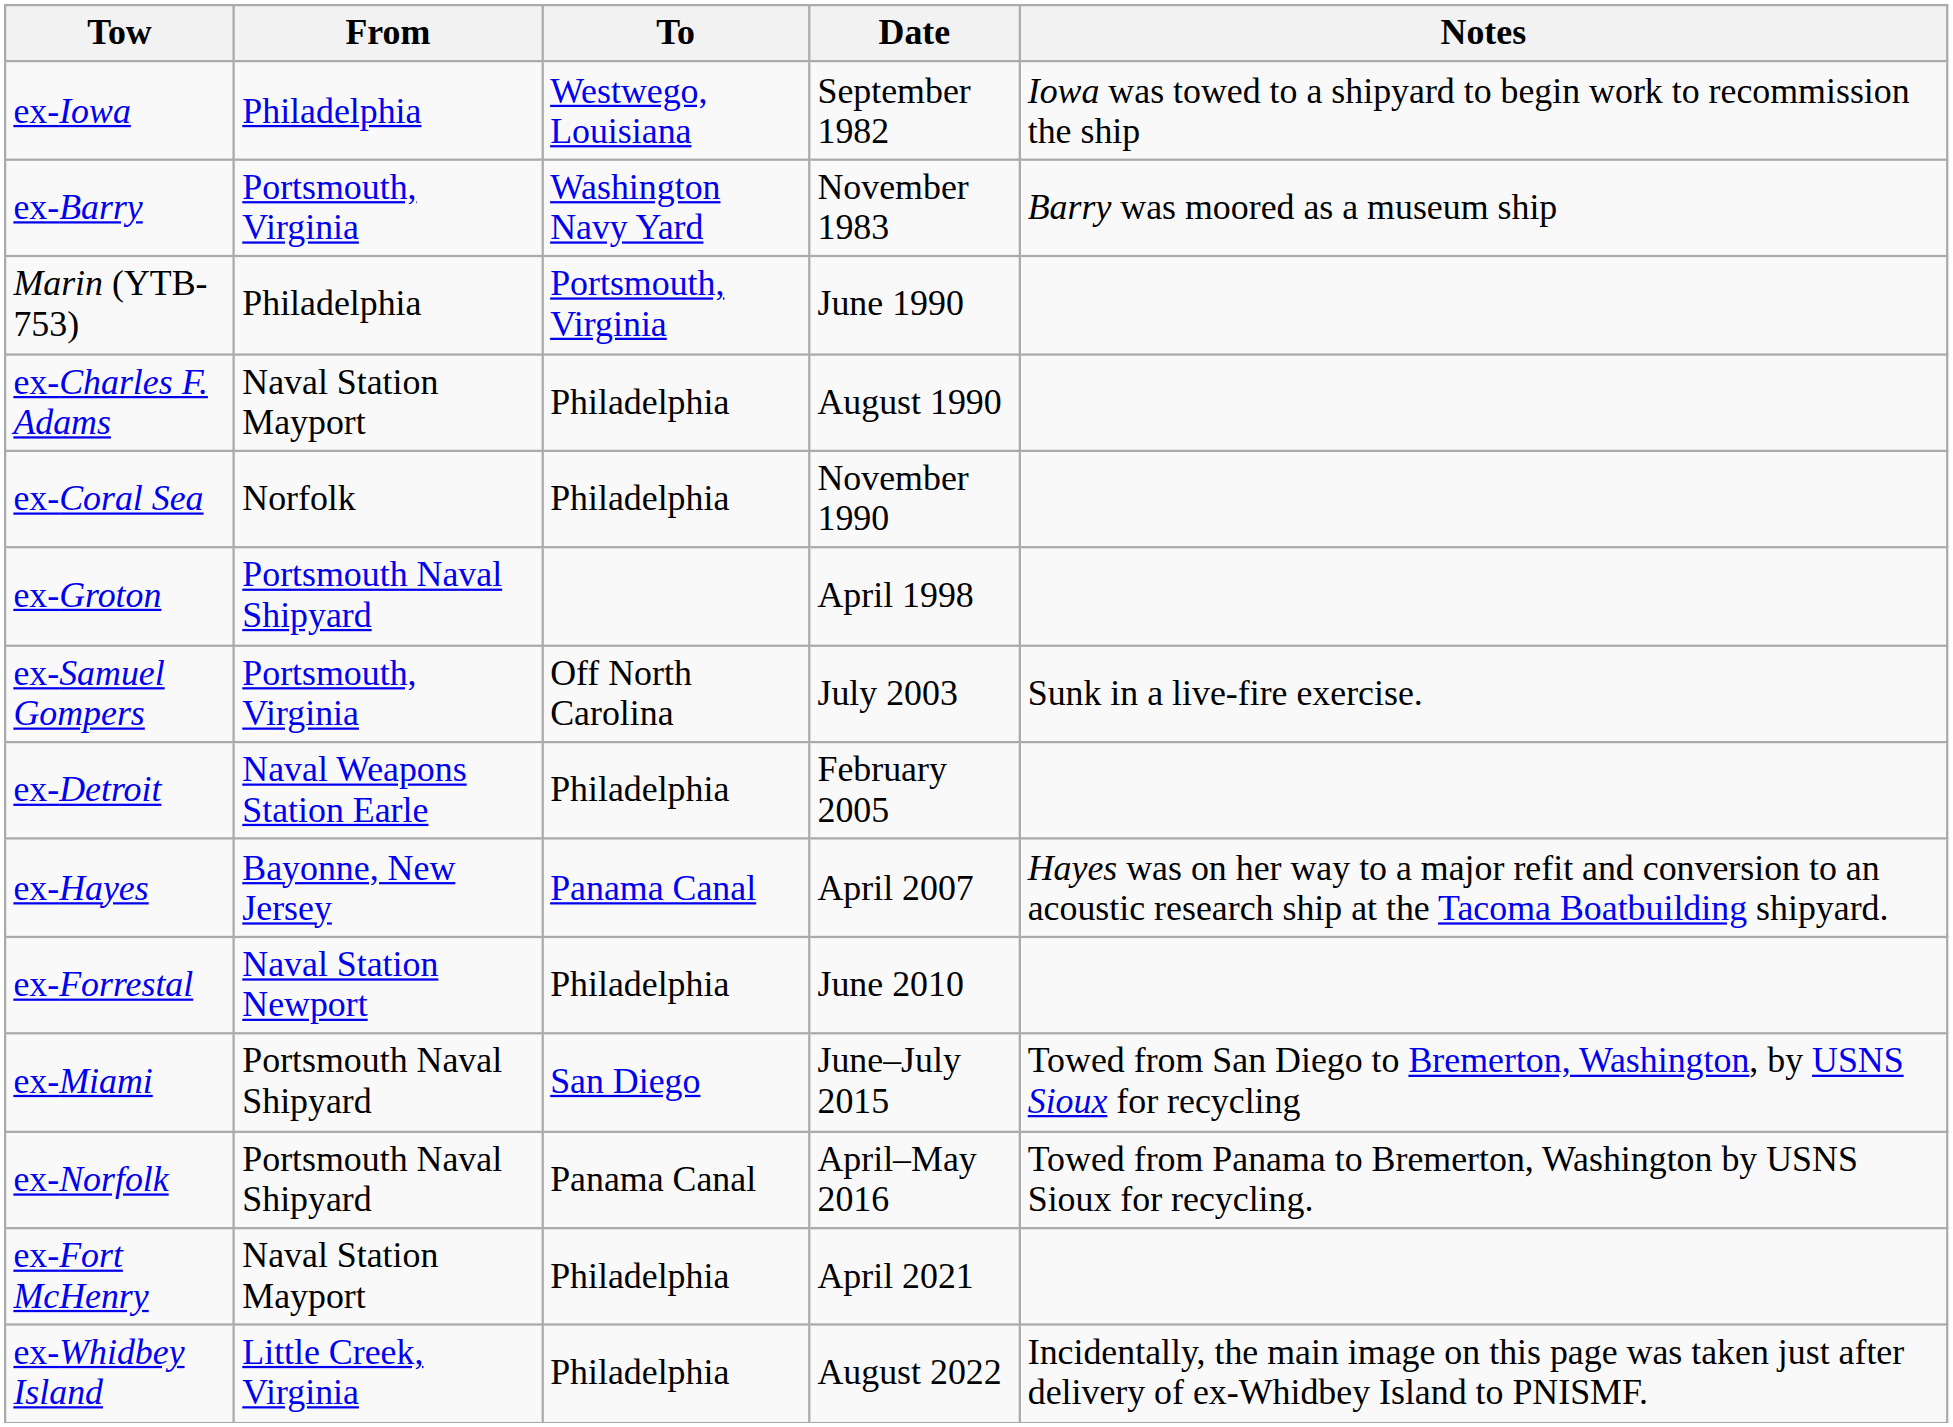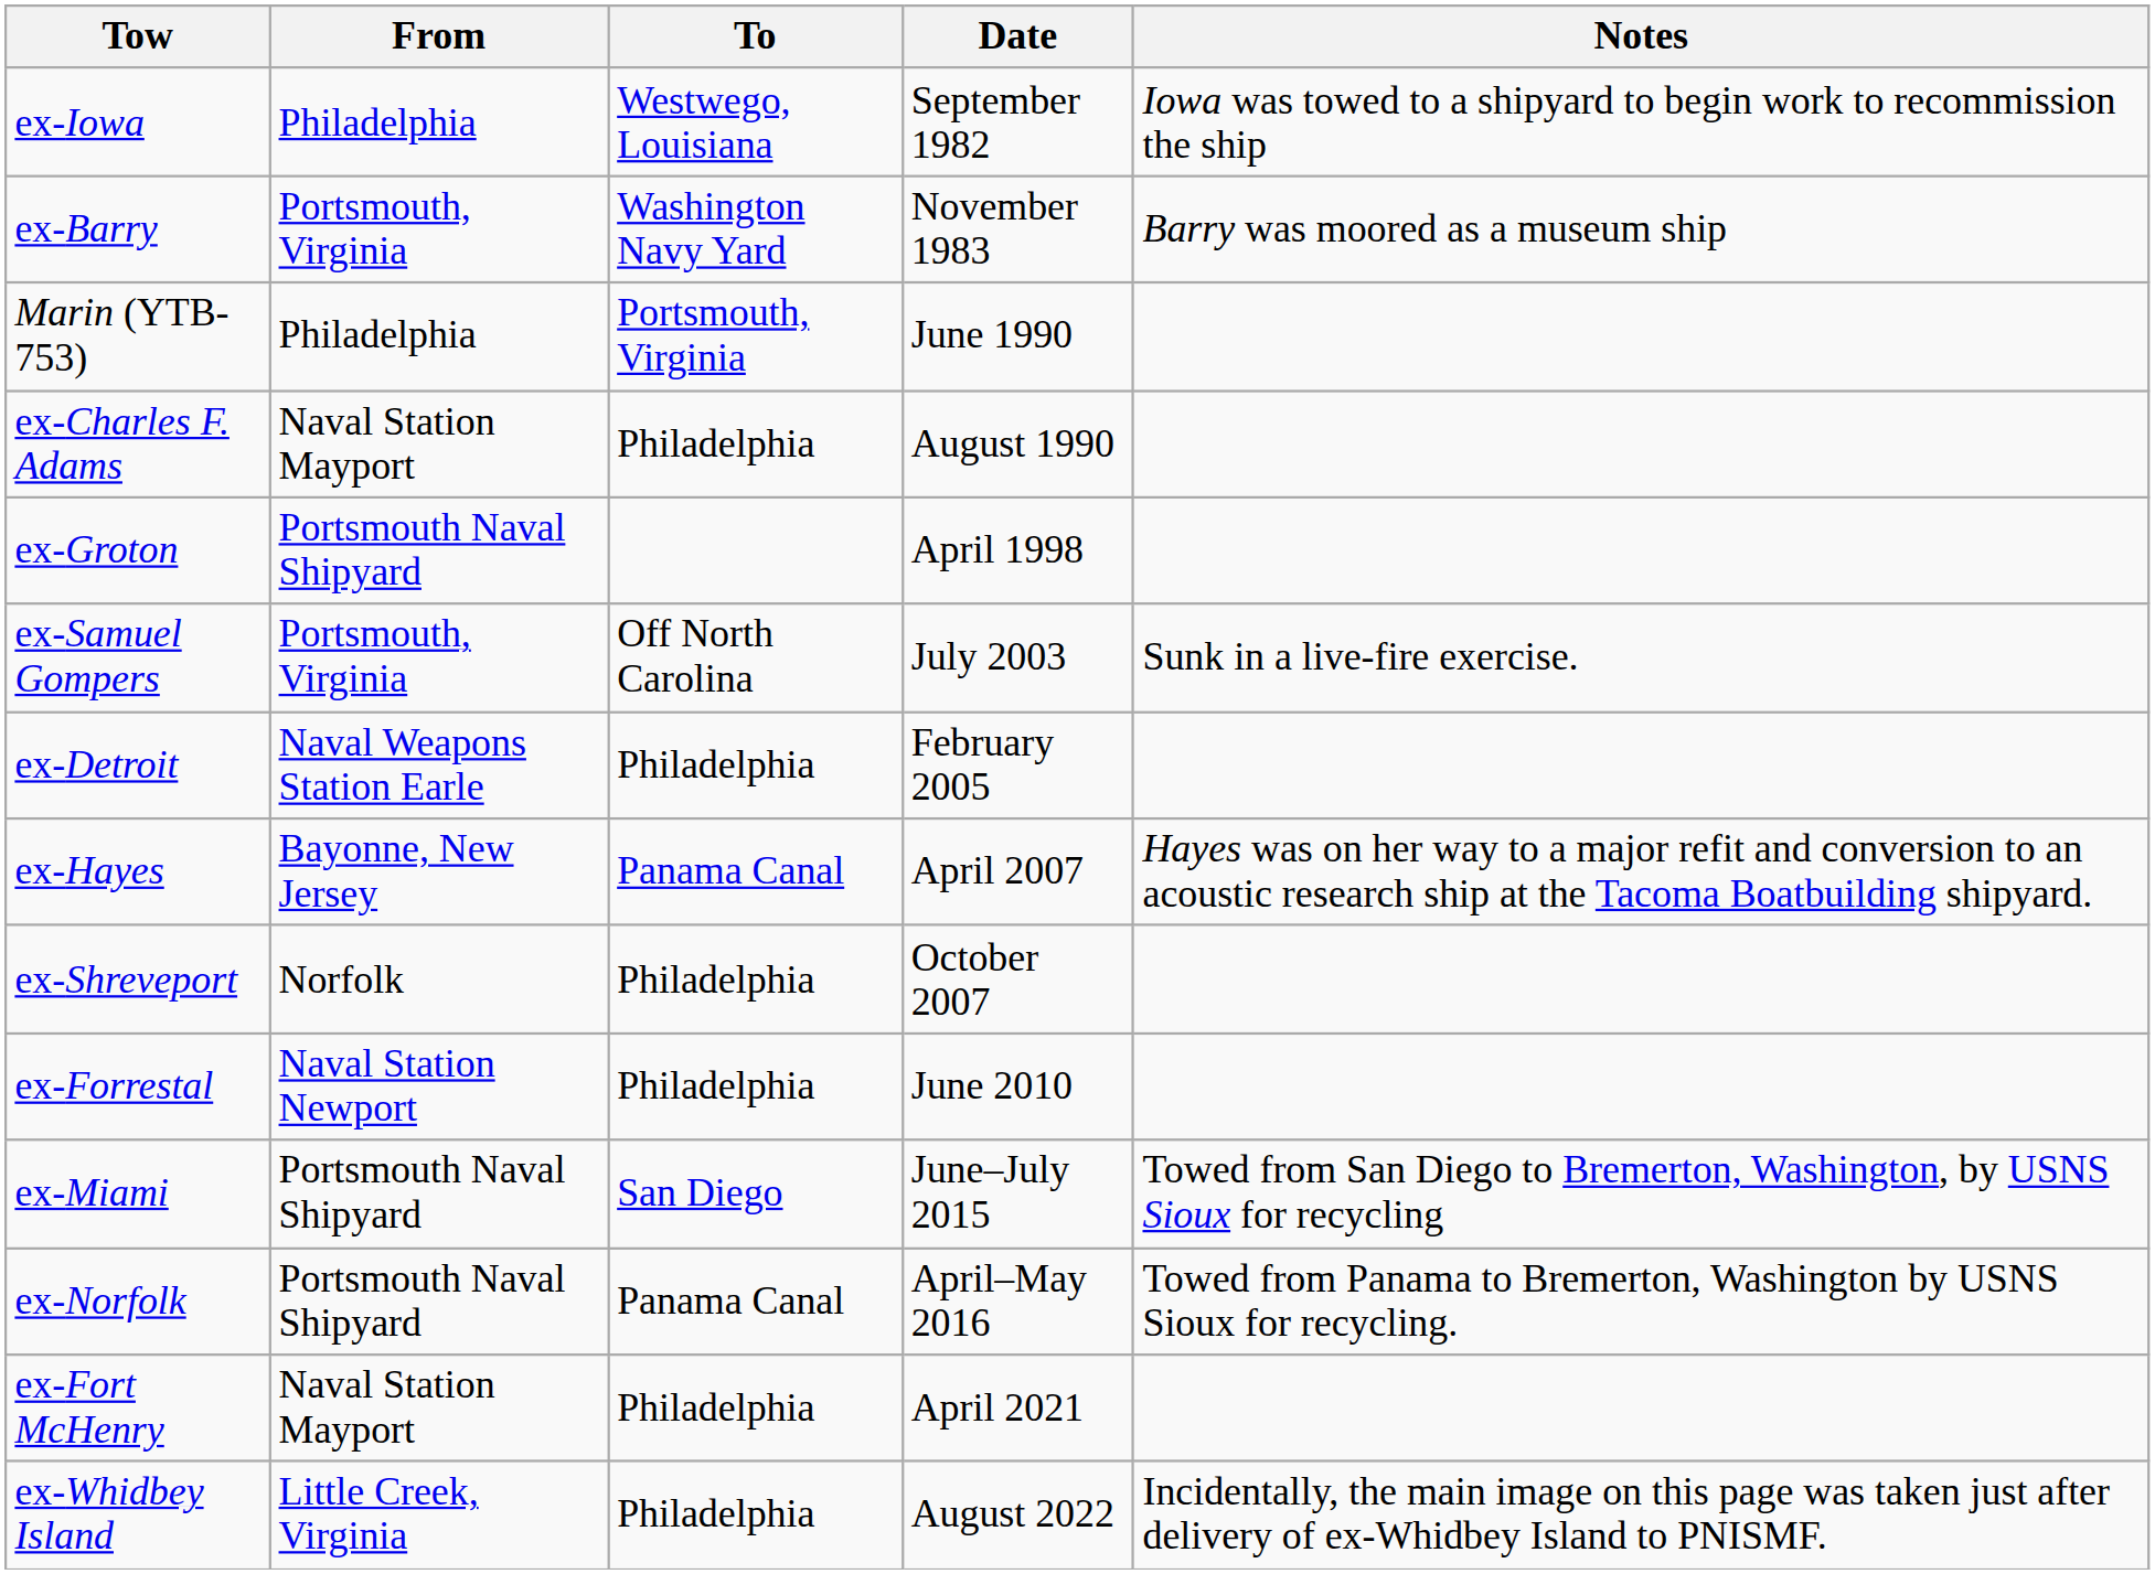 <table class="wikitable">
 <tr>
 <th>Tow</th>
 <th>From</th>
 <th>To</th>
 <th>Date</th>
 <th>Notes</th>
 </tr>
 <tr>
 <td><a href='#'>ex-<em>Iowa</em></a></td>
 <td><a href='#'>Philadelphia</a></td>
 <td><a href='#'>Westwego, Louisiana</a></td>
 <td>September 1982</td>
 <td><em>Iowa</em> was towed to a shipyard to begin work to recommission the ship</td>
 </tr>
 <tr>
 <td><a href='#'>ex-<em>Barry</em></a></td>
 <td><a href='#'>Portsmouth, Virginia</a></td>
 <td><a href='#'>Washington Navy Yard</a></td>
 <td>November 1983</td>
 <td><em>Barry</em> was moored as a museum ship</td>
 </tr>
 <tr>
 <td><em>Marin</em> (YTB-753)</td>
 <td>Philadelphia</td>
 <td><a href='#'>Portsmouth, Virginia</a></td>
 <td>June 1990</td>
 <td></td>
 </tr>
 <tr>
 <td><a href='#'>ex-<em>Charles F. Adams</em></a></td>
 <td>Naval Station Mayport</td>
 <td>Philadelphia</td>
 <td>August 1990</td>
 <td></td>
 </tr>
 <tr>
-<td><a href='#'>ex-<em>Coral Sea</em></a></td>
-<td>Norfolk</td>
-<td>Philadelphia</td>
-<td>November 1990</td>
-<td></td>
-</tr>
-<tr>
 <td><a href='#'>ex-<em>Groton</em></a></td>
 <td><a href='#'>Portsmouth Naval Shipyard</a></td>
 <td></td>
 <td>April 1998</td>
 <td></td>
 </tr>
 <tr>
 <td><a href='#'>ex-<em>Samuel Gompers</em></a></td>
 <td><a href='#'>Portsmouth, Virginia</a></td>
 <td>Off North Carolina</td>
 <td>July 2003</td>
 <td>Sunk in a live-fire exercise.</td>
 </tr>
 <tr>
 <td><a href='#'>ex-<em>Detroit</em></a></td>
 <td><a href='#'>Naval Weapons Station Earle</a></td>
 <td>Philadelphia</td>
 <td>February 2005</td>
 <td></td>
 </tr>
 <tr>
 <td><a href='#'>ex-<em>Hayes</em></a></td>
 <td><a href='#'>Bayonne, New Jersey</a></td>
 <td><a href='#'>Panama Canal</a></td>
 <td>April 2007</td>
 <td><em>Hayes</em> was on her way to a major refit and conversion to an acoustic research ship at the <a href='#'>Tacoma Boatbuilding</a> shipyard.</td>
+</tr>
+<tr>
+<td><a href='#'>ex-<em>Shreveport</em></a></td>
+<td>Norfolk</td>
+<td>Philadelphia</td>
+<td>October 2007</td>
+<td></td>
 </tr>
 <tr>
 <td><a href='#'>ex-<em>Forrestal</em></a></td>
 <td><a href='#'>Naval Station Newport</a></td>
 <td>Philadelphia</td>
 <td>June 2010</td>
 <td></td>
 </tr>
 <tr>
 <td><a href='#'>ex-<em>Miami</em></a></td>
 <td>Portsmouth Naval Shipyard</td>
 <td><a href='#'>San Diego</a></td>
 <td>June–July 2015</td>
 <td>Towed from San Diego to <a href='#'>Bremerton, Washington</a>, by <a href='#'>USNS <em>Sioux</em></a> for recycling</td>
 </tr>
 <tr>
 <td><a href='#'>ex-<em>Norfolk</em></a></td>
 <td>Portsmouth Naval Shipyard</td>
 <td>Panama Canal</td>
 <td>April–May 2016</td>
 <td>Towed from Panama to Bremerton, Washington by USNS Sioux for recycling.</td>
 </tr>
 <tr>
 <td><a href='#'>ex-<em>Fort McHenry</em></a></td>
 <td>Naval Station Mayport</td>
 <td>Philadelphia</td>
 <td>April 2021</td>
 <td></td>
 </tr>
 <tr>
 <td><a href='#'>ex-<em>Whidbey Island</em></a></td>
 <td><a href='#'>Little Creek, Virginia</a></td>
 <td>Philadelphia</td>
 <td>August 2022</td>
 <td>Incidentally, the main image on this page was taken just after delivery of ex-Whidbey Island to PNISMF. </td>
 </tr>
 </table>
